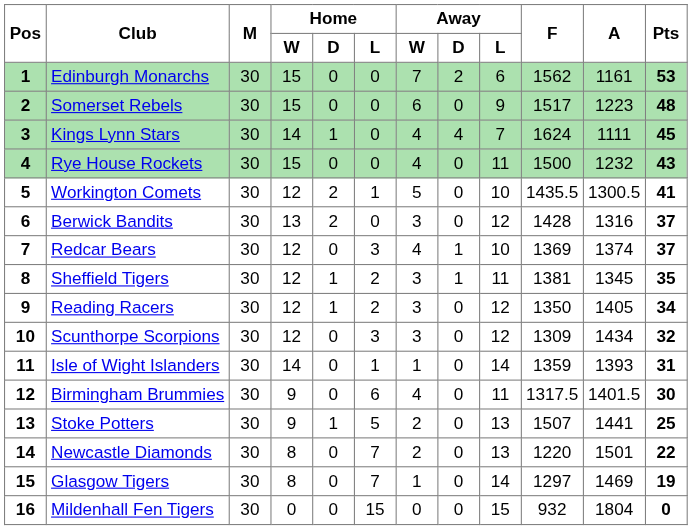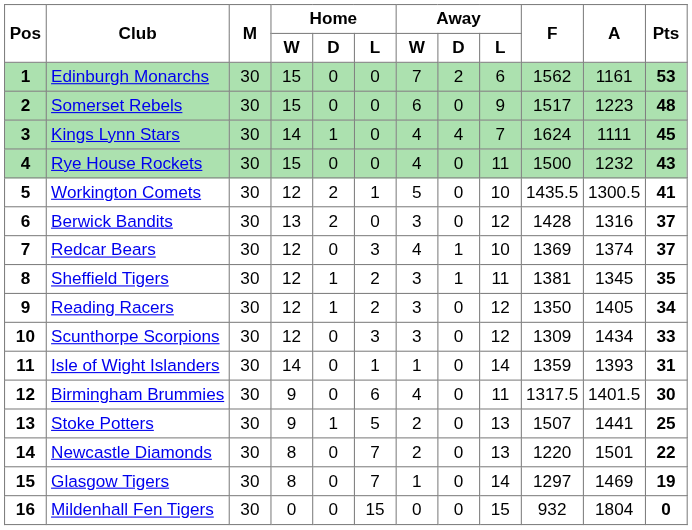 <table class="toccolours" border="1" cellpadding="4" cellspacing="0" style="border-collapse: collapse; margin:0;">
 <tr>
 <th width=30 rowspan=2>Pos</th>
 <th rowspan=2>Club</th>
 <th rowspan=2 width=30>M</th>
 <th colspan=3>Home</th>
 <th colspan=3>Away</th>
 <th rowspan=2 width=30>F</th>
 <th width=30 rowspan=2>A</th>
 <th width=30 rowspan=2>Pts</th>
 </tr>
 <tr>
 <th width=30>W</th>
 <th width=30>D</th>
 <th width=30>L</th>
 <th width=30>W</th>
 <th width=30>D</th>
 <th width=30>L</th>
 </tr>
 <tr align=center | style="background:#ACE1AF">
 <th>1</th>
 <td align=left><a href='#'>Edinburgh Monarchs</a></td>
 <td>30</td>
 <td>15</td>
 <td>0</td>
 <td>0</td>
 <td>7</td>
 <td>2</td>
 <td>6</td>
 <td>1562</td>
 <td>1161</td>
 <td><strong>53</strong></td>
 </tr>
 <tr align=center | style="background:#ACE1AF">
 <th>2</th>
 <td align=left><a href='#'>Somerset Rebels</a></td>
 <td>30</td>
 <td>15</td>
 <td>0</td>
 <td>0</td>
 <td>6</td>
 <td>0</td>
 <td>9</td>
 <td>1517</td>
 <td>1223</td>
 <td><strong>48</strong></td>
 </tr>
 <tr align=center | style="background:#ACE1AF">
 <th>3</th>
 <td align=left><a href='#'>Kings Lynn Stars</a></td>
 <td>30</td>
 <td>14</td>
 <td>1</td>
 <td>0</td>
 <td>4</td>
 <td>4</td>
 <td>7</td>
 <td>1624</td>
 <td>1111</td>
 <td><strong>45</strong></td>
 </tr>
 <tr align=center | style="background:#ACE1AF">
 <th>4</th>
 <td align=left><a href='#'>Rye House Rockets</a></td>
 <td>30</td>
 <td>15</td>
 <td>0</td>
 <td>0</td>
 <td>4</td>
 <td>0</td>
 <td>11</td>
 <td>1500</td>
 <td>1232</td>
 <td><strong>43</strong></td>
 </tr>
 <tr align=center>
 <th>5</th>
 <td align=left><a href='#'>Workington Comets</a></td>
 <td>30</td>
 <td>12</td>
 <td>2</td>
 <td>1</td>
 <td>5</td>
 <td>0</td>
 <td>10</td>
 <td>1435.5</td>
 <td>1300.5</td>
 <td><strong>41</strong></td>
 </tr>
 <tr align=center>
 <th>6</th>
 <td align=left><a href='#'>Berwick Bandits</a></td>
 <td>30</td>
 <td>13</td>
 <td>2</td>
 <td>0</td>
 <td>3</td>
 <td>0</td>
 <td>12</td>
 <td>1428</td>
 <td>1316</td>
 <td><strong>37</strong></td>
 </tr>
 <tr align=center>
 <th>7</th>
 <td align=left><a href='#'>Redcar Bears</a></td>
 <td>30</td>
 <td>12</td>
 <td>0</td>
 <td>3</td>
 <td>4</td>
 <td>1</td>
 <td>10</td>
 <td>1369</td>
 <td>1374</td>
 <td><strong>37</strong></td>
 </tr>
 <tr align=center |>
 <th>8</th>
 <td align=left><a href='#'>Sheffield Tigers</a></td>
 <td>30</td>
 <td>12</td>
 <td>1</td>
 <td>2</td>
 <td>3</td>
 <td>1</td>
 <td>11</td>
 <td>1381</td>
 <td>1345</td>
 <td><strong>35</strong></td>
 </tr>
 <tr align=center |>
 <th>9</th>
 <td align=left><a href='#'>Reading Racers</a></td>
 <td>30</td>
 <td>12</td>
 <td>1</td>
 <td>2</td>
 <td>3</td>
 <td>0</td>
 <td>12</td>
 <td>1350</td>
 <td>1405</td>
 <td><strong>34</strong></td>
 </tr>
 <tr align=center |>
 <th>10</th>
 <td align=left><a href='#'>Scunthorpe Scorpions</a></td>
 <td>30</td>
 <td>12</td>
 <td>0</td>
 <td>3</td>
 <td>3</td>
 <td>0</td>
 <td>12</td>
 <td>1309</td>
 <td>1434</td>
-<td><strong>32</strong></td>
+<td><strong>33</strong></td>
 </tr>
 <tr align=center |>
 <th>11</th>
 <td align=left><a href='#'>Isle of Wight Islanders</a></td>
 <td>30</td>
 <td>14</td>
 <td>0</td>
 <td>1</td>
 <td>1</td>
 <td>0</td>
 <td>14</td>
 <td>1359</td>
 <td>1393</td>
 <td><strong>31</strong></td>
 </tr>
 <tr align=center |>
 <th>12</th>
 <td align=left><a href='#'>Birmingham Brummies</a></td>
 <td>30</td>
 <td>9</td>
 <td>0</td>
 <td>6</td>
 <td>4</td>
 <td>0</td>
 <td>11</td>
 <td>1317.5</td>
 <td>1401.5</td>
 <td><strong>30</strong></td>
 </tr>
 <tr align=center |>
 <th>13</th>
 <td align=left><a href='#'>Stoke Potters</a></td>
 <td>30</td>
 <td>9</td>
 <td>1</td>
 <td>5</td>
 <td>2</td>
 <td>0</td>
 <td>13</td>
 <td>1507</td>
 <td>1441</td>
 <td><strong>25</strong></td>
 </tr>
 <tr align=center |>
 <th>14</th>
 <td align=left><a href='#'>Newcastle Diamonds</a></td>
 <td>30</td>
 <td>8</td>
 <td>0</td>
 <td>7</td>
 <td>2</td>
 <td>0</td>
 <td>13</td>
 <td>1220</td>
 <td>1501</td>
 <td><strong>22</strong></td>
 </tr>
 <tr align=center |>
 <th>15</th>
 <td align=left><a href='#'>Glasgow Tigers</a></td>
 <td>30</td>
 <td>8</td>
 <td>0</td>
 <td>7</td>
 <td>1</td>
 <td>0</td>
 <td>14</td>
 <td>1297</td>
 <td>1469</td>
 <td><strong>19</strong></td>
 </tr>
 <tr align=center |>
 <th>16</th>
 <td align=left><a href='#'>Mildenhall Fen Tigers</a></td>
 <td>30</td>
 <td>0</td>
 <td>0</td>
 <td>15</td>
 <td>0</td>
 <td>0</td>
 <td>15</td>
 <td>932</td>
 <td>1804</td>
 <td><strong>0</strong></td>
 </tr>
 </table>
